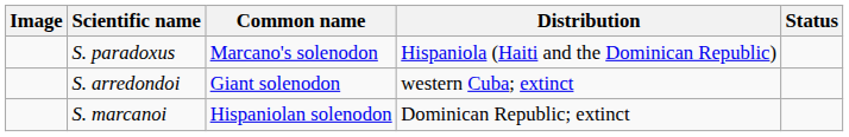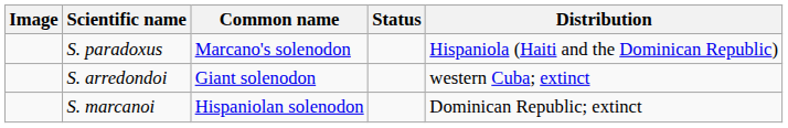 <table class="wikitable">
 <tr>
 <th>Image</th>
 <th>Scientific name</th>
 <th>Common name</th>
+<th>Status</th>
 <th>Distribution</th>
-<th>Status</th>
 </tr>
 <tr>
 <td></td>
 <td><em>S. paradoxus</em></td>
 <td><a href='#'>Marcano's solenodon</a></td>
+<td></td>
 <td><a href='#'>Hispaniola</a> (<a href='#'>Haiti</a> and the <a href='#'>Dominican Republic</a>)</td>
-<td></td>
 </tr>
 <tr>
 <td></td>
 <td><em>S. arredondoi</em></td>
 <td><a href='#'>Giant solenodon</a></td>
+<td></td>
 <td>western <a href='#'>Cuba</a>; <a href='#'>extinct</a></td>
-<td></td>
 </tr>
 <tr>
 <td></td>
 <td><em>S. marcanoi</em></td>
 <td><a href='#'>Hispaniolan solenodon</a></td>
+<td></td>
 <td>Dominican Republic; extinct</td>
-<td></td>
 </tr>
 </table>
